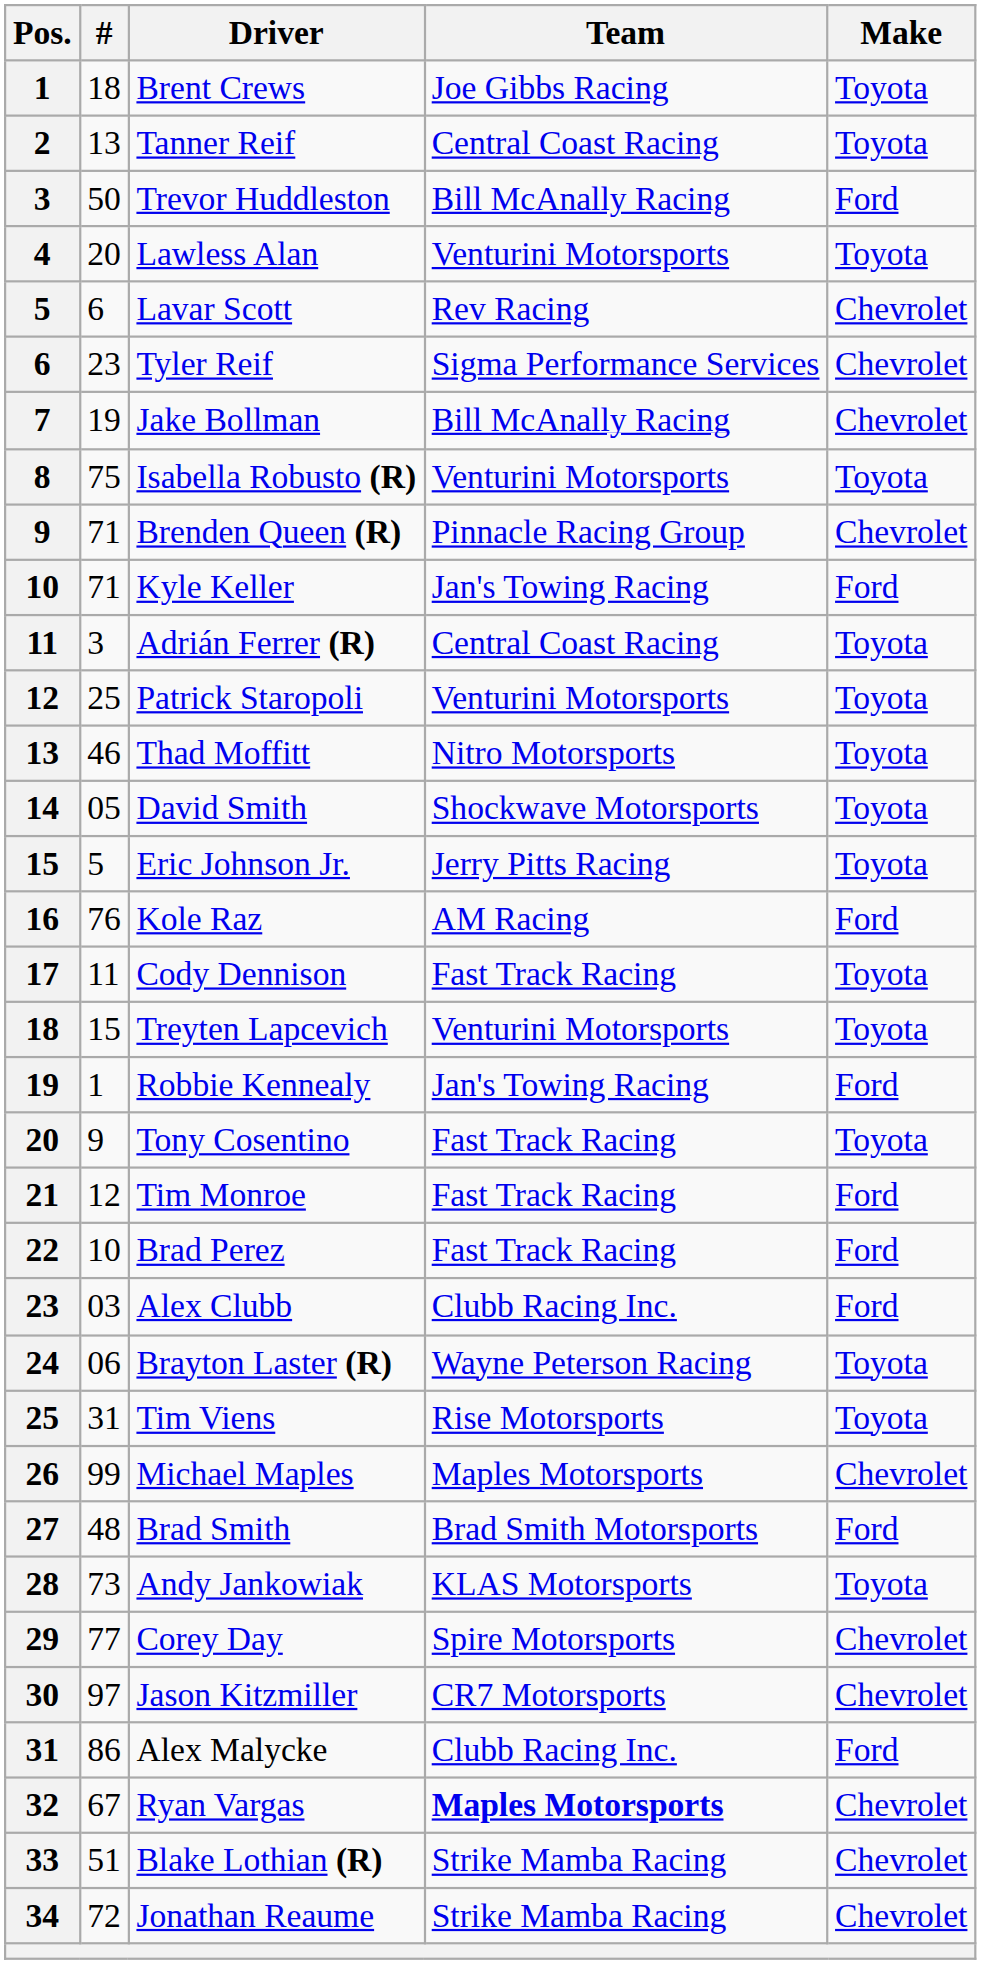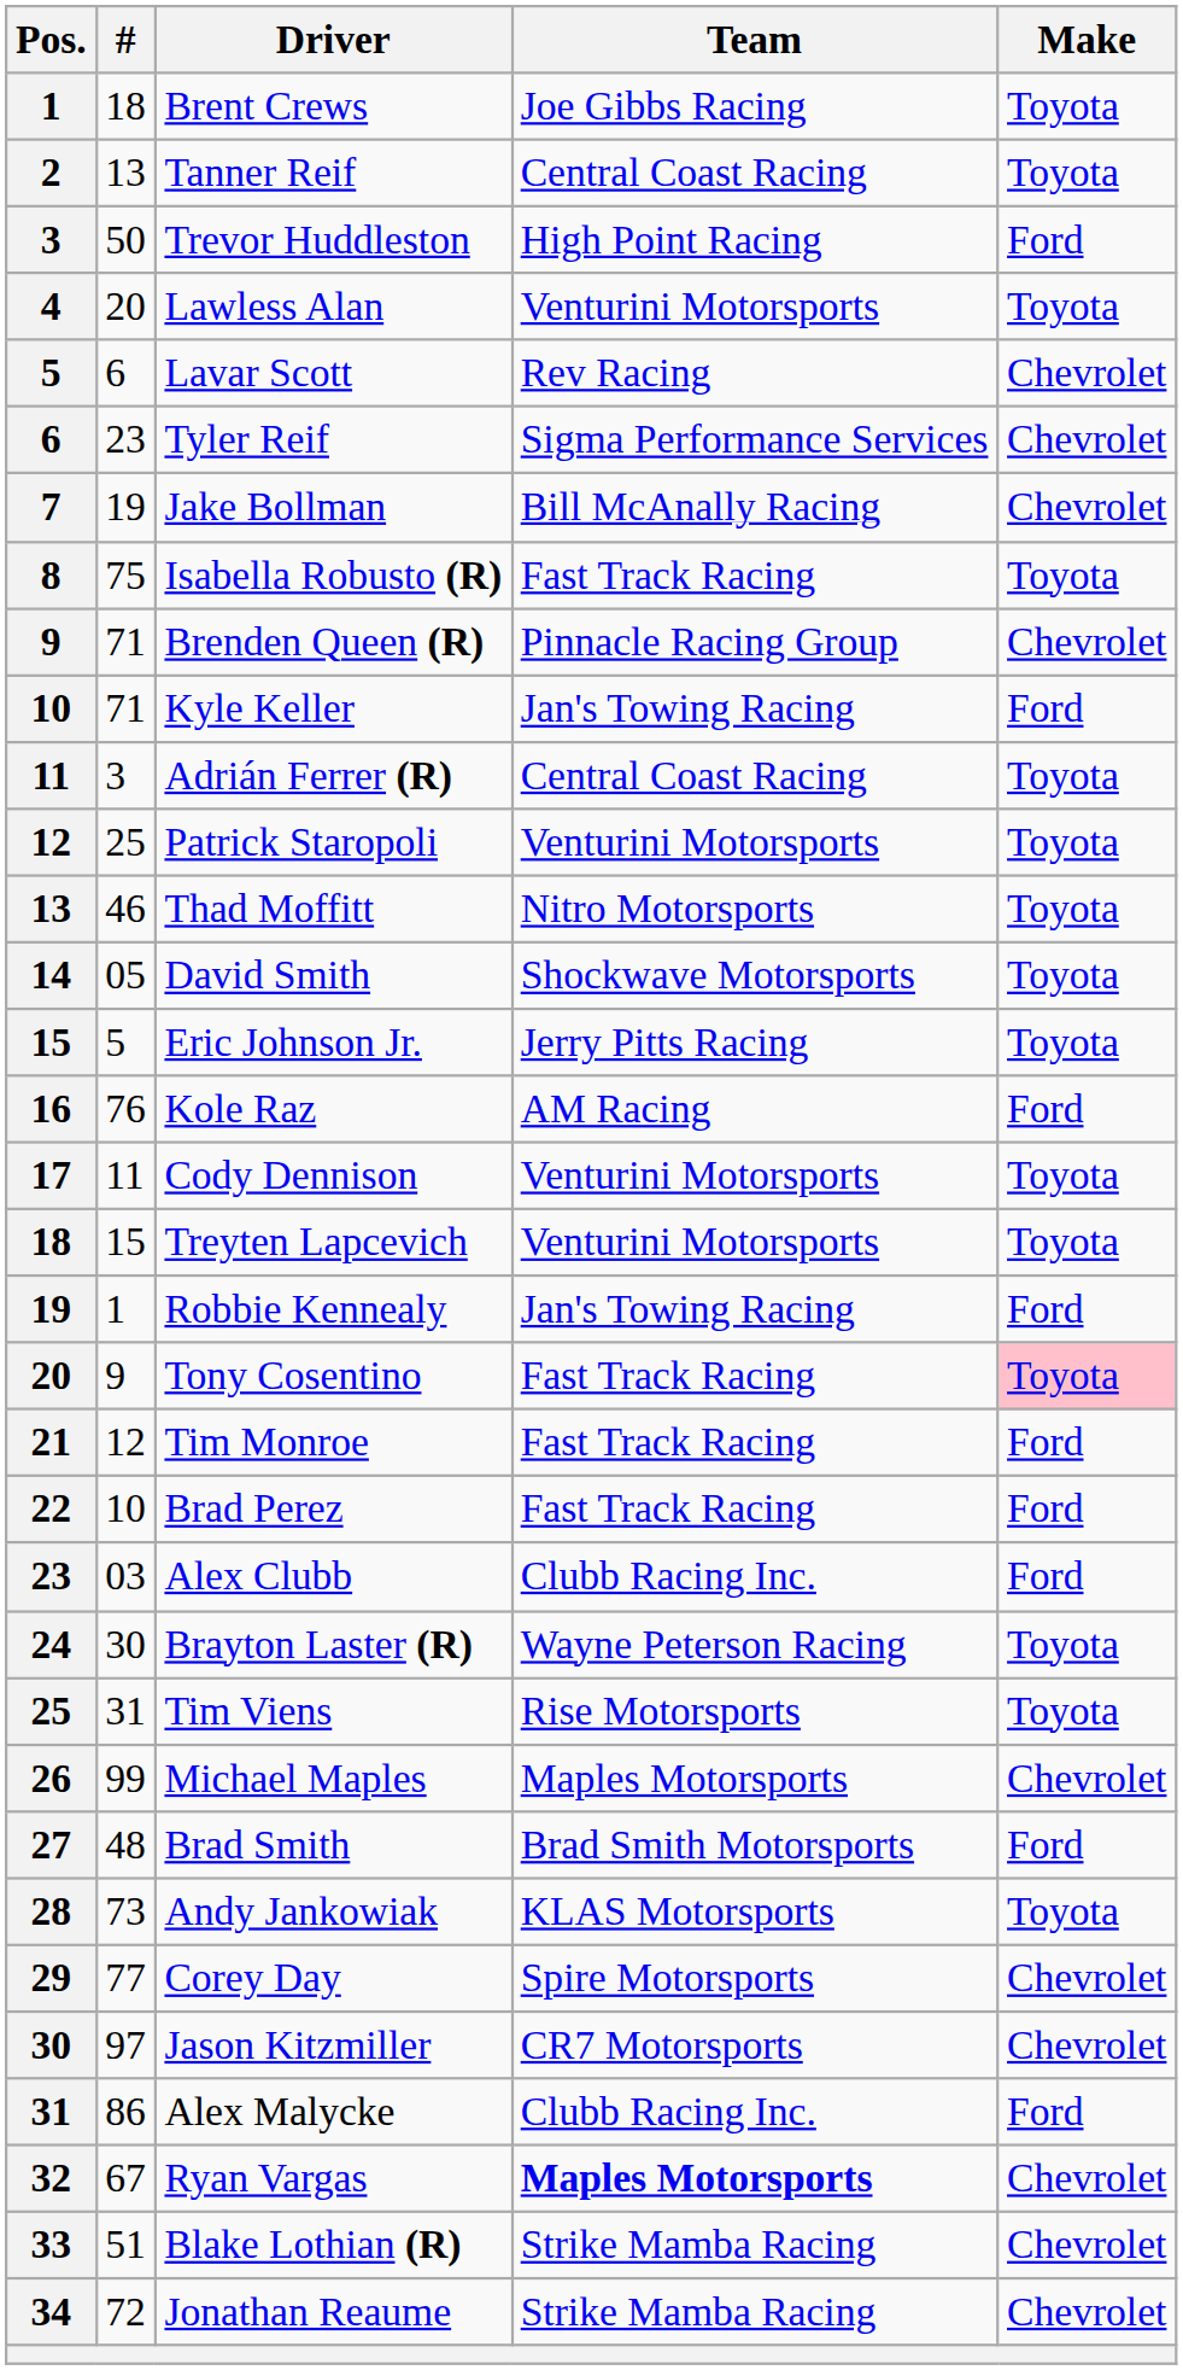 <table class="wikitable" style="font-size:95%">
 <tr>
 <th>Pos.</th>
 <th>#</th>
 <th>Driver</th>
 <th>Team</th>
 <th>Make</th>
 </tr>
 <tr>
 <th>1</th>
 <td>18</td>
 <td><a href='#'>Brent Crews</a></td>
 <td><a href='#'>Joe Gibbs Racing</a></td>
 <td><a href='#'>Toyota</a></td>
 </tr>
 <tr>
 <th>2</th>
 <td>13</td>
 <td><a href='#'>Tanner Reif</a></td>
 <td><a href='#'>Central Coast Racing</a></td>
 <td><a href='#'>Toyota</a></td>
 </tr>
 <tr>
 <th>3</th>
 <td>50</td>
 <td><a href='#'>Trevor Huddleston</a></td>
-<td><a href='#'>Bill McAnally Racing</a></td>
+<td><a href='#'>High Point Racing</a></td>
 <td><a href='#'>Ford</a></td>
 </tr>
 <tr>
 <th>4</th>
 <td>20</td>
 <td><a href='#'>Lawless Alan</a></td>
 <td><a href='#'>Venturini Motorsports</a></td>
 <td><a href='#'>Toyota</a></td>
 </tr>
 <tr>
 <th>5</th>
 <td>6</td>
 <td><a href='#'>Lavar Scott</a></td>
 <td><a href='#'>Rev Racing</a></td>
 <td><a href='#'>Chevrolet</a></td>
 </tr>
 <tr>
 <th>6</th>
 <td>23</td>
 <td><a href='#'>Tyler Reif</a></td>
 <td><a href='#'>Sigma Performance Services</a></td>
 <td><a href='#'>Chevrolet</a></td>
 </tr>
 <tr>
 <th>7</th>
 <td>19</td>
 <td><a href='#'>Jake Bollman</a></td>
 <td><a href='#'>Bill McAnally Racing</a></td>
 <td><a href='#'>Chevrolet</a></td>
 </tr>
 <tr>
 <th>8</th>
 <td>75</td>
 <td><a href='#'>Isabella Robusto</a> <strong>(R)</strong></td>
-<td><a href='#'>Venturini Motorsports</a></td>
+<td><a href='#'>Fast Track Racing</a></td>
 <td><a href='#'>Toyota</a></td>
 </tr>
 <tr>
 <th>9</th>
 <td>71</td>
 <td><a href='#'>Brenden Queen</a> <strong>(R)</strong></td>
 <td><a href='#'>Pinnacle Racing Group</a></td>
 <td><a href='#'>Chevrolet</a></td>
 </tr>
 <tr>
 <th>10</th>
 <td>71</td>
 <td><a href='#'>Kyle Keller</a></td>
 <td><a href='#'>Jan's Towing Racing</a></td>
 <td><a href='#'>Ford</a></td>
 </tr>
 <tr>
 <th>11</th>
 <td>3</td>
 <td><a href='#'>Adrián Ferrer</a> <strong>(R)</strong></td>
 <td><a href='#'>Central Coast Racing</a></td>
 <td><a href='#'>Toyota</a></td>
 </tr>
 <tr>
 <th>12</th>
 <td>25</td>
 <td><a href='#'>Patrick Staropoli</a></td>
 <td><a href='#'>Venturini Motorsports</a></td>
 <td><a href='#'>Toyota</a></td>
 </tr>
 <tr>
 <th>13</th>
 <td>46</td>
 <td><a href='#'>Thad Moffitt</a></td>
 <td><a href='#'>Nitro Motorsports</a></td>
 <td><a href='#'>Toyota</a></td>
 </tr>
 <tr>
 <th>14</th>
 <td>05</td>
 <td><a href='#'>David Smith</a></td>
 <td><a href='#'>Shockwave Motorsports</a></td>
 <td><a href='#'>Toyota</a></td>
 </tr>
 <tr>
 <th>15</th>
 <td>5</td>
 <td><a href='#'>Eric Johnson Jr.</a></td>
 <td><a href='#'>Jerry Pitts Racing</a></td>
 <td><a href='#'>Toyota</a></td>
 </tr>
 <tr>
 <th>16</th>
 <td>76</td>
 <td><a href='#'>Kole Raz</a></td>
 <td><a href='#'>AM Racing</a></td>
 <td><a href='#'>Ford</a></td>
 </tr>
 <tr>
 <th>17</th>
 <td>11</td>
 <td><a href='#'>Cody Dennison</a></td>
-<td><a href='#'>Fast Track Racing</a></td>
+<td><a href='#'>Venturini Motorsports</a></td>
 <td><a href='#'>Toyota</a></td>
 </tr>
 <tr>
 <th>18</th>
 <td>15</td>
 <td><a href='#'>Treyten Lapcevich</a></td>
 <td><a href='#'>Venturini Motorsports</a></td>
 <td><a href='#'>Toyota</a></td>
 </tr>
 <tr>
 <th>19</th>
 <td>1</td>
 <td><a href='#'>Robbie Kennealy</a></td>
 <td><a href='#'>Jan's Towing Racing</a></td>
 <td><a href='#'>Ford</a></td>
 </tr>
 <tr>
 <th>20</th>
 <td>9</td>
 <td><a href='#'>Tony Cosentino</a></td>
 <td><a href='#'>Fast Track Racing</a></td>
-<td><a href='#'>Toyota</a></td>
+<td style="background: pink;"><a href='#'>Toyota</a></td>
 </tr>
 <tr>
 <th>21</th>
 <td>12</td>
 <td><a href='#'>Tim Monroe</a></td>
 <td><a href='#'>Fast Track Racing</a></td>
 <td><a href='#'>Ford</a></td>
 </tr>
 <tr>
 <th>22</th>
 <td>10</td>
 <td><a href='#'>Brad Perez</a></td>
 <td><a href='#'>Fast Track Racing</a></td>
 <td><a href='#'>Ford</a></td>
 </tr>
 <tr>
 <th>23</th>
 <td>03</td>
 <td><a href='#'>Alex Clubb</a></td>
 <td><a href='#'>Clubb Racing Inc.</a></td>
 <td><a href='#'>Ford</a></td>
 </tr>
 <tr>
 <th>24</th>
-<td>06</td>
+<td>30</td>
 <td><a href='#'>Brayton Laster</a> <strong>(R)</strong></td>
 <td><a href='#'>Wayne Peterson Racing</a></td>
 <td><a href='#'>Toyota</a></td>
 </tr>
 <tr>
 <th>25</th>
 <td>31</td>
 <td><a href='#'>Tim Viens</a></td>
 <td><a href='#'>Rise Motorsports</a></td>
 <td><a href='#'>Toyota</a></td>
 </tr>
 <tr>
 <th>26</th>
 <td>99</td>
 <td><a href='#'>Michael Maples</a></td>
 <td><a href='#'>Maples Motorsports</a></td>
 <td><a href='#'>Chevrolet</a></td>
 </tr>
 <tr>
 <th>27</th>
 <td>48</td>
 <td><a href='#'>Brad Smith</a></td>
 <td><a href='#'>Brad Smith Motorsports</a></td>
 <td><a href='#'>Ford</a></td>
 </tr>
 <tr>
 <th>28</th>
 <td>73</td>
 <td><a href='#'>Andy Jankowiak</a></td>
 <td><a href='#'>KLAS Motorsports</a></td>
 <td><a href='#'>Toyota</a></td>
 </tr>
 <tr>
 <th>29</th>
 <td>77</td>
 <td><a href='#'>Corey Day</a></td>
 <td><a href='#'>Spire Motorsports</a></td>
 <td><a href='#'>Chevrolet</a></td>
 </tr>
 <tr>
 <th>30</th>
 <td>97</td>
 <td><a href='#'>Jason Kitzmiller</a></td>
 <td><a href='#'>CR7 Motorsports</a></td>
 <td><a href='#'>Chevrolet</a></td>
 </tr>
 <tr>
 <th>31</th>
 <td>86</td>
 <td>Alex Malycke</td>
 <td><a href='#'>Clubb Racing Inc.</a></td>
 <td><a href='#'>Ford</a></td>
 </tr>
 <tr>
 <th>32</th>
 <td>67</td>
 <td><a href='#'>Ryan Vargas</a></td>
 <td><strong><a href='#'>Maples Motorsports</a></strong></td>
 <td><a href='#'>Chevrolet</a></td>
 </tr>
 <tr>
 <th>33</th>
 <td>51</td>
 <td><a href='#'>Blake Lothian</a> <strong>(R)</strong></td>
 <td><a href='#'>Strike Mamba Racing</a></td>
 <td><a href='#'>Chevrolet</a></td>
 </tr>
 <tr>
 <th>34</th>
 <td>72</td>
 <td><a href='#'>Jonathan Reaume</a></td>
 <td><a href='#'>Strike Mamba Racing</a></td>
 <td><a href='#'>Chevrolet</a></td>
 </tr>
 <tr>
 <th colspan="5"></th>
 </tr>
 </table>
